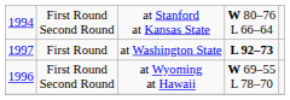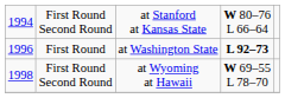 <table class="wikitable">
 <tr style="text-align:center">
 <td><a href='#'>1994</a></td>
 <td>First Round<br>Second Round</td>
 <td>at <a href='#'>Stanford</a><br> at <a href='#'>Kansas State</a></td>
 <td><strong>W</strong> 80–76<br>L 66–64</td>
 <td></td>
 </tr>
 <tr style="text-align:center">
-<td><a href='#'>1997</a></td>
+<td><a href='#'>1996</a></td>
 <td>First Round</td>
 <td>at <a href='#'>Washington State</a></td>
 <td><strong>L 92–73</strong></td>
 <td></td>
 </tr>
 <tr style="text-align:center">
-<td><a href='#'>1996</a></td>
+<td><a href='#'>1998</a></td>
 <td>First Round<br>Second Round</td>
 <td>at <a href='#'>Wyoming</a><br>at <a href='#'>Hawaii</a></td>
 <td><strong>W</strong> 69–55<br>L 78–70</td>
 <td></td>
 </tr>
 <tr>
 </tr>
 </table>
